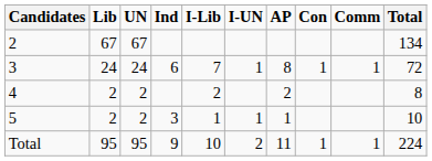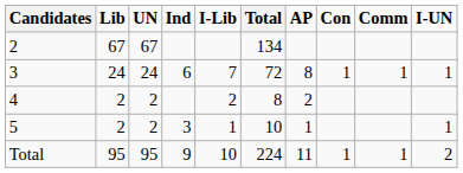 <table class="wikitable" style="text-align:right;">
 <tr>
 <th>Candidates</th>
 <td><strong>Lib</strong></td>
 <td><strong>UN</strong></td>
 <td><strong>Ind</strong></td>
 <td><strong>I-Lib</strong></td>
-<td><strong>I-UN</strong></td>
+<th>Total</th>
 <td><strong>AP</strong></td>
 <td><strong>Con</strong></td>
 <td><strong>Comm</strong></td>
-<th>Total</th>
+<td><strong>I-UN</strong></td>
 </tr>
 <tr>
 <td style="text-align:left;">2</td>
 <td>67</td>
 <td>67</td>
 <td></td>
 <td></td>
+<td>134</td>
 <td></td>
 <td></td>
 <td></td>
 <td></td>
-<td>134</td>
 </tr>
 <tr>
 <td style="text-align:left;">3</td>
 <td>24</td>
 <td>24</td>
 <td>6</td>
 <td>7</td>
-<td>1</td>
+<td>72</td>
 <td>8</td>
 <td>1</td>
 <td>1</td>
-<td>72</td>
+<td>1</td>
 </tr>
 <tr>
 <td style="text-align:left;">4</td>
 <td>2</td>
 <td>2</td>
 <td></td>
 <td>2</td>
-<td></td>
+<td>8</td>
 <td>2</td>
 <td></td>
 <td></td>
-<td>8</td>
+<td></td>
 </tr>
 <tr>
 <td style="text-align:left;">5</td>
 <td>2</td>
 <td>2</td>
 <td>3</td>
 <td>1</td>
-<td>1</td>
+<td>10</td>
 <td>1</td>
 <td></td>
 <td></td>
-<td>10</td>
+<td>1</td>
 </tr>
 <tr>
 <td style="text-align:left;">Total</td>
 <td>95</td>
 <td>95</td>
 <td>9</td>
 <td>10</td>
-<td>2</td>
+<td>224</td>
 <td>11</td>
 <td>1</td>
 <td>1</td>
-<td>224</td>
+<td>2</td>
 </tr>
 </table>
